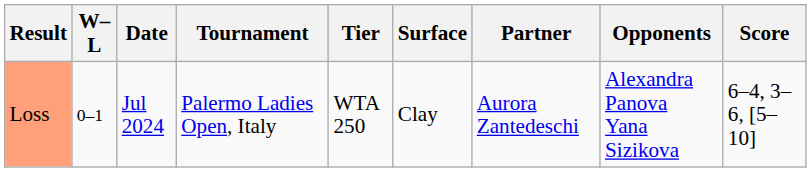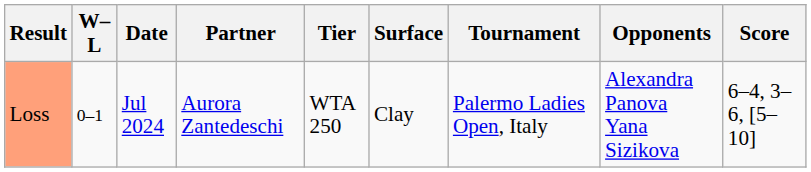 <table class="wikitable sortable">
 <tr>
 <th>Result</th>
 <th class="unsortable">W–L</th>
 <th>Date</th>
-<th>Tournament</th>
+<th>Partner</th>
 <th>Tier</th>
 <th>Surface</th>
-<th>Partner</th>
+<th>Tournament</th>
 <th>Opponents</th>
 <th class="unsortable">Score</th>
 </tr>
 <tr>
 <td bgcolor=FFA07A>Loss</td>
 <td><small>0–1</small></td>
 <td><a href='#'>Jul 2024</a></td>
-<td><a href='#'>Palermo Ladies Open</a>, Italy</td>
+<td> <a href='#'>Aurora Zantedeschi</a></td>
 <td>WTA 250</td>
 <td>Clay</td>
-<td> <a href='#'>Aurora Zantedeschi</a></td>
+<td><a href='#'>Palermo Ladies Open</a>, Italy</td>
 <td> <a href='#'>Alexandra Panova</a> <br>  <a href='#'>Yana Sizikova</a></td>
 <td>6–4, 3–6, [5–10]</td>
 </tr>
 </table>
